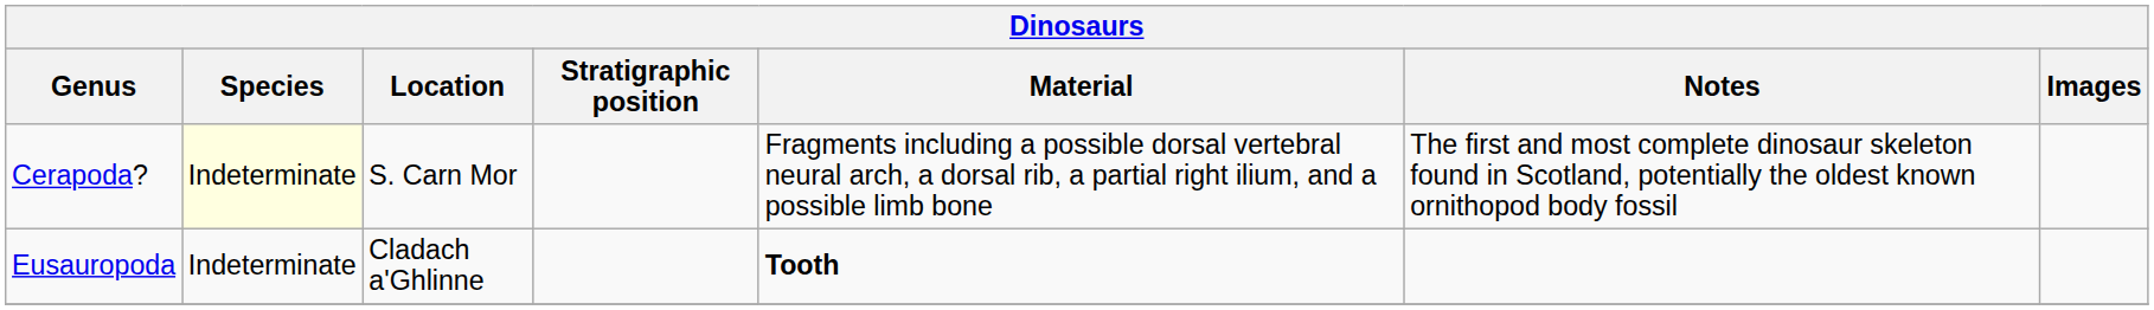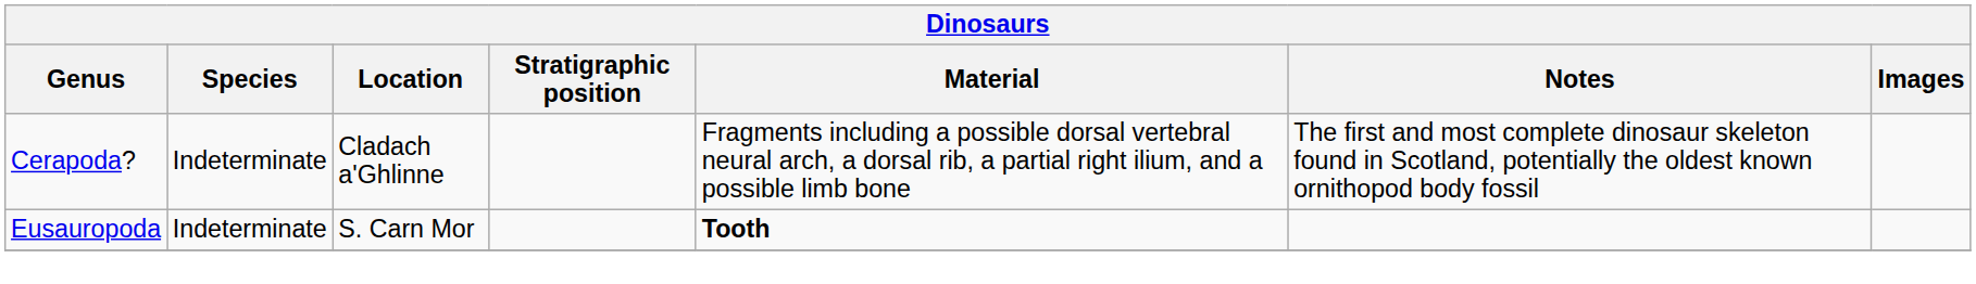 <table class="wikitable" align="center">
 <tr>
 <th colspan="7" align="center"><a href='#'>Dinosaurs</a></th>
 </tr>
 <tr>
 <th>Genus</th>
 <th>Species</th>
 <th>Location</th>
 <th>Stratigraphic position</th>
 <th>Material</th>
 <th>Notes</th>
 <th>Images</th>
 </tr>
 <tr>
 <td><a href='#'>Cerapoda</a>?</td>
-<td style="background: lightyellow;">Indeterminate</td>
-<td>S. Carn Mor</td>
+<td>Indeterminate</td>
+<td>Cladach a'Ghlinne</td>
 <td></td>
 <td>Fragments including a possible dorsal vertebral neural arch, a dorsal rib, a partial right ilium, and a possible limb bone</td>
 <td>The first and most complete dinosaur skeleton found in Scotland, potentially the oldest known ornithopod body fossil</td>
 <td></td>
 </tr>
 <tr>
 <td><a href='#'>Eusauropoda</a></td>
 <td>Indeterminate</td>
-<td>Cladach a'Ghlinne</td>
+<td>S. Carn Mor</td>
 <td></td>
 <td><strong>Tooth</strong></td>
 <td></td>
 <td></td>
 </tr>
 <tr>
 </tr>
 </table>
